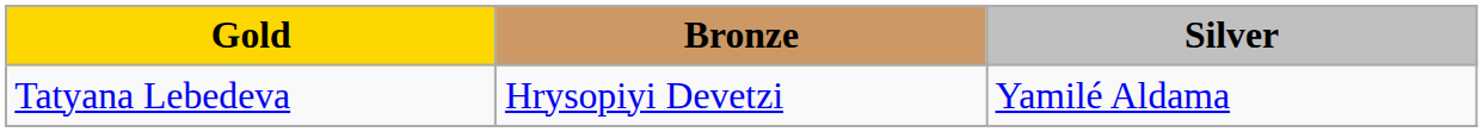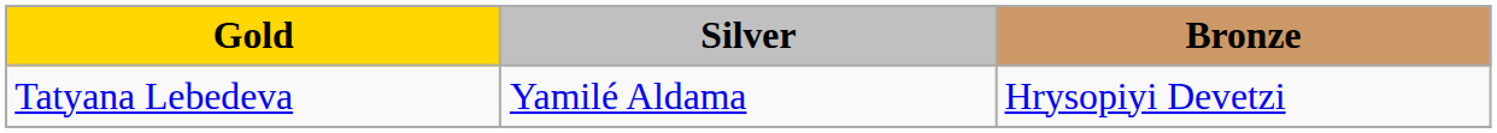 <table class="wikitable" style="text-align:left">
 <tr align="center">
 <td width=200 bgcolor=gold><strong>Gold</strong></td>
+<td width=200 bgcolor=silver><strong>Silver</strong></td>
 <td width=200 bgcolor=CC9966><strong>Bronze</strong></td>
-<td width=200 bgcolor=silver><strong>Silver</strong></td>
 </tr>
 <tr>
 <td><a href='#'>Tatyana Lebedeva</a><br><em></em></td>
+<td><a href='#'>Yamilé Aldama</a><br><em></em></td>
 <td><a href='#'>Hrysopiyi Devetzi</a><br><em></em></td>
-<td><a href='#'>Yamilé Aldama</a><br><em></em></td>
 </tr>
 </table>
